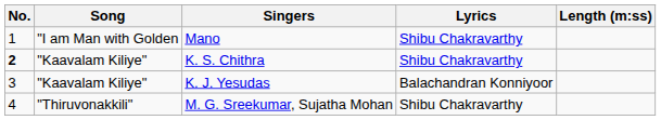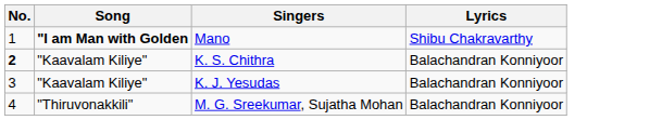 <table class="wikitable" style="font-size:95%;">
 <tr>
 <th>No.</th>
 <th>Song</th>
 <th>Singers</th>
 <th>Lyrics</th>
-<th>Length (m:ss)</th>
 </tr>
 <tr>
 <td>1</td>
-<td>"I am Man with Golden</td>
+<td><strong>"I am Man with Golden</strong></td>
 <td><a href='#'>Mano</a></td>
 <td><a href='#'>Shibu Chakravarthy</a></td>
-<td></td>
 </tr>
 <tr>
 <td><strong>2</strong></td>
 <td>"Kaavalam Kiliye"</td>
 <td><a href='#'>K. S. Chithra</a></td>
-<td><a href='#'>Shibu Chakravarthy</a></td>
-<td></td>
+<td>Balachandran Konniyoor</td>
 </tr>
 <tr>
 <td>3</td>
 <td>"Kaavalam Kiliye"</td>
 <td><a href='#'>K. J. Yesudas</a></td>
 <td>Balachandran Konniyoor</td>
-<td></td>
 </tr>
 <tr>
 <td>4</td>
 <td>"Thiruvonakkili"</td>
 <td><a href='#'>M. G. Sreekumar</a>, Sujatha Mohan</td>
-<td>Shibu Chakravarthy</td>
-<td></td>
+<td>Balachandran Konniyoor</td>
 </tr>
 </table>
